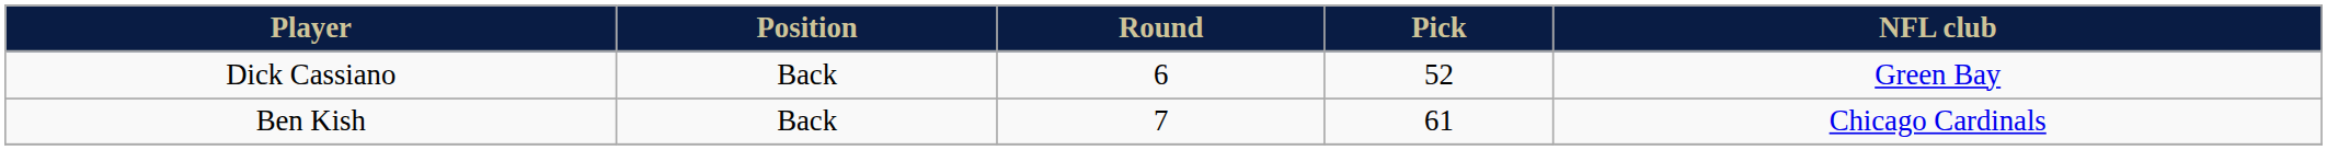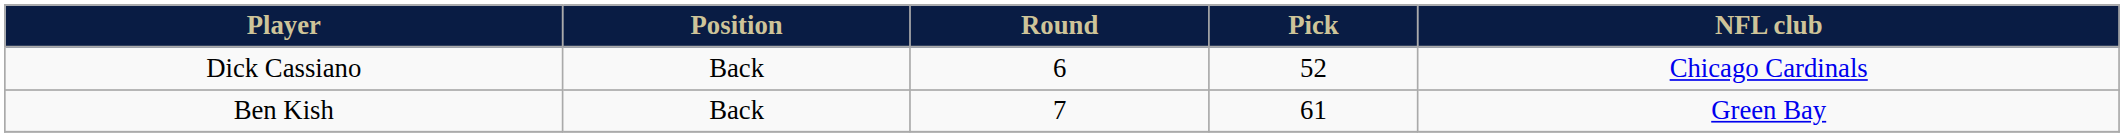 <table class="wikitable" width="80%">
 <tr align="center"  style="background:#091C44;color:#CEC499;">
 <td><strong>Player</strong></td>
 <td><strong>Position</strong></td>
 <td><strong>Round</strong></td>
 <td><strong>Pick</strong></td>
 <td><strong>NFL club</strong></td>
 </tr>
 <tr align="center" bgcolor="">
 <td>Dick Cassiano</td>
 <td>Back</td>
 <td>6</td>
 <td>52</td>
-<td><a href='#'>Green Bay</a></td>
+<td><a href='#'>Chicago Cardinals</a></td>
 </tr>
 <tr align="center" bgcolor="">
 <td>Ben Kish</td>
 <td>Back</td>
 <td>7</td>
 <td>61</td>
-<td><a href='#'>Chicago Cardinals</a></td>
+<td><a href='#'>Green Bay</a></td>
 </tr>
 <tr align="center" bgcolor="">
 </tr>
 </table>
